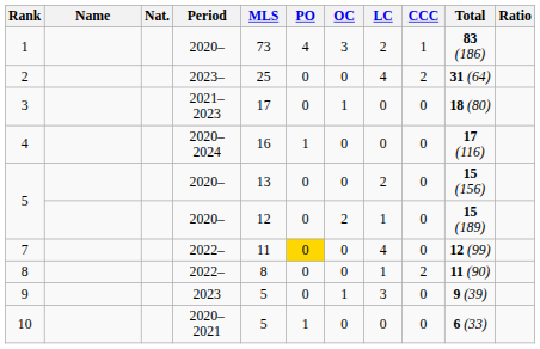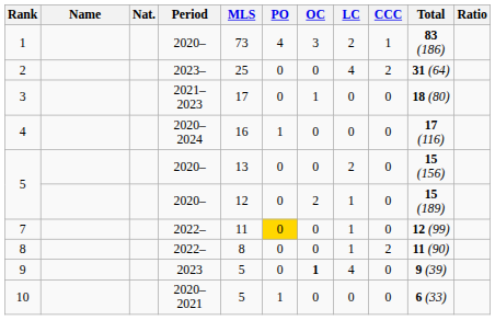 <table class="wikitable sortable nowrap" style="text-align: center;">
 <tr>
 <th>Rank</th>
 <th width=140>Name</th>
 <th>Nat.</th>
 <th width=85>Period</th>
 <th width=50><a href='#'>MLS</a></th>
 <th width=45><a href='#'>PO</a></th>
 <th width=45><a href='#'>OC</a></th>
 <th width=45><a href='#'>LC</a></th>
 <th width=45><a href='#'>CCC</a></th>
 <th width=60>Total</th>
 <th>Ratio</th>
 </tr>
 <tr>
 <td>1</td>
 <td align="left"><strong></strong></td>
 <td></td>
 <td>2020–</td>
 <td>73</td>
 <td>4</td>
 <td>3</td>
 <td>2</td>
 <td>1</td>
 <td><strong>83</strong> <em>(186)</em></td>
 <td></td>
 </tr>
 <tr>
 <td>2</td>
 <td align="left"><strong></strong></td>
 <td></td>
 <td>2023–</td>
 <td>25</td>
 <td>0</td>
 <td>0</td>
 <td>4</td>
 <td>2</td>
 <td><strong>31</strong> <em>(64)</em></td>
 <td></td>
 </tr>
 <tr>
 <td>3</td>
 <td align="left"></td>
 <td></td>
 <td>2021–2023</td>
 <td>17</td>
 <td>0</td>
 <td>1</td>
 <td>0</td>
 <td>0</td>
 <td><strong>18</strong> <em>(80)</em></td>
 <td></td>
 </tr>
 <tr>
 <td>4</td>
 <td align="left"></td>
 <td></td>
 <td>2020–2024</td>
 <td>16</td>
 <td>1</td>
 <td>0</td>
 <td>0</td>
 <td>0</td>
 <td><strong>17</strong> <em>(116)</em></td>
 <td></td>
 </tr>
 <tr>
 <td rowspan=2>5</td>
 <td align="left"><strong></strong></td>
 <td></td>
 <td>2020–</td>
 <td>13</td>
 <td>0</td>
 <td>0</td>
 <td>2</td>
 <td>0</td>
 <td><strong>15</strong> <em>(156)</em></td>
 <td></td>
 </tr>
 <tr>
 <td align="left"><strong></strong></td>
 <td></td>
 <td>2020–</td>
 <td>12</td>
 <td>0</td>
 <td>2</td>
 <td>1</td>
 <td>0</td>
 <td><strong>15</strong> <em>(189)</em></td>
 <td></td>
 </tr>
 <tr>
 <td>7</td>
 <td align="left"><strong></strong></td>
 <td></td>
 <td>2022–</td>
 <td>11</td>
 <td style="background: gold;">0</td>
 <td>0</td>
-<td>4</td>
+<td>1</td>
 <td>0</td>
 <td><strong>12</strong> <em>(99)</em></td>
 <td></td>
 </tr>
 <tr>
 <td>8</td>
 <td align="left"><strong></strong></td>
 <td></td>
 <td>2022–</td>
 <td>8</td>
 <td>0</td>
 <td>0</td>
 <td>1</td>
 <td>2</td>
 <td><strong>11</strong> <em>(90)</em></td>
 <td></td>
 </tr>
 <tr>
 <td>9</td>
 <td align="left"></td>
 <td></td>
 <td>2023</td>
 <td>5</td>
 <td>0</td>
-<td>1</td>
-<td>3</td>
+<td><strong>1</strong></td>
+<td>4</td>
 <td>0</td>
 <td><strong>9</strong> <em>(39)</em></td>
 <td></td>
 </tr>
 <tr>
 <td>10</td>
 <td align="left"></td>
 <td></td>
 <td>2020–2021</td>
 <td>5</td>
 <td>1</td>
 <td>0</td>
 <td>0</td>
 <td>0</td>
 <td><strong>6</strong> <em>(33)</em></td>
 <td></td>
 </tr>
 </table>
